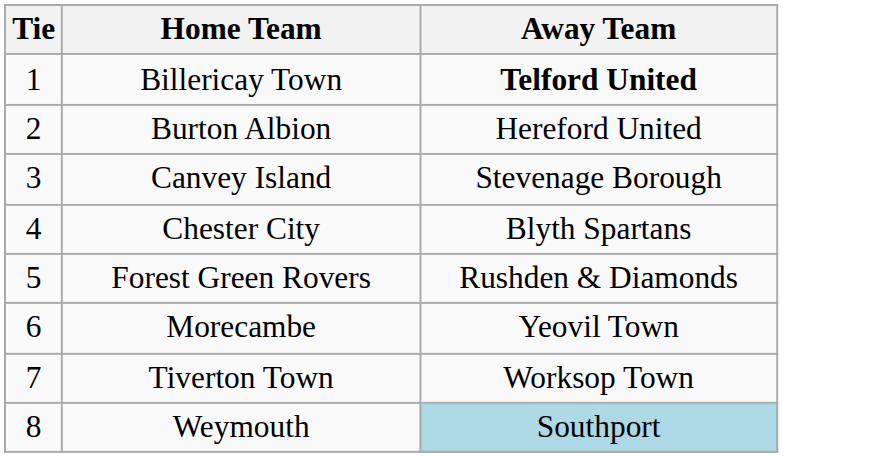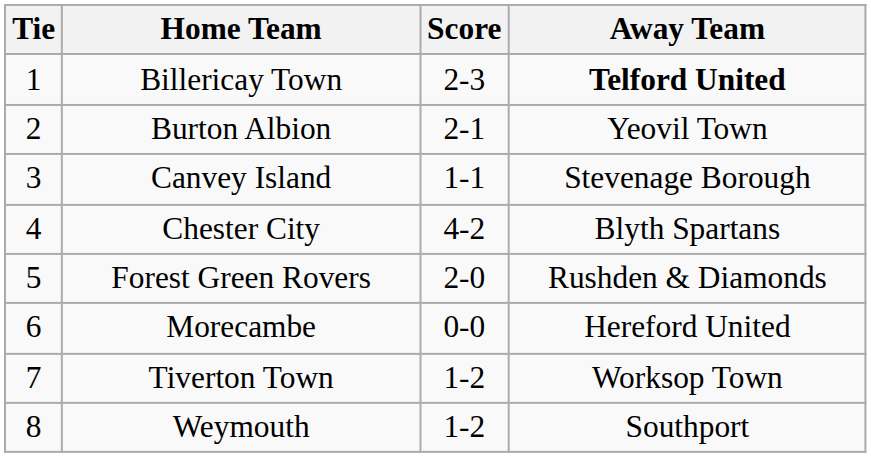 <table class="wikitable" style="text-align:center;">
 <tr>
 <th width=20>Tie</th>
 <th width=175>Home Team</th>
+<th width=20>Score</th>
 <th width=175>Away Team</th>
 </tr>
 <tr>
 <td>1</td>
 <td>Billericay Town</td>
+<td>2-3</td>
 <td><strong>Telford United</strong></td>
 </tr>
 <tr>
 <td>2</td>
 <td>Burton Albion</td>
-<td>Hereford United</td>
+<td>2-1</td>
+<td>Yeovil Town</td>
 </tr>
 <tr>
 <td>3</td>
 <td>Canvey Island</td>
+<td>1-1</td>
 <td>Stevenage Borough</td>
 </tr>
 <tr>
 <td>4</td>
 <td>Chester City</td>
+<td>4-2</td>
 <td>Blyth Spartans</td>
 </tr>
 <tr>
 <td>5</td>
 <td>Forest Green Rovers</td>
+<td>2-0</td>
 <td>Rushden & Diamonds</td>
 </tr>
 <tr>
 <td>6</td>
 <td>Morecambe</td>
-<td>Yeovil Town</td>
+<td>0-0</td>
+<td>Hereford United</td>
 </tr>
 <tr>
 <td>7</td>
 <td>Tiverton Town</td>
+<td>1-2</td>
 <td>Worksop Town</td>
 </tr>
 <tr>
 <td>8</td>
 <td>Weymouth</td>
-<td style="background: lightblue;">Southport</td>
+<td>1-2</td>
+<td>Southport</td>
 </tr>
 </table>
